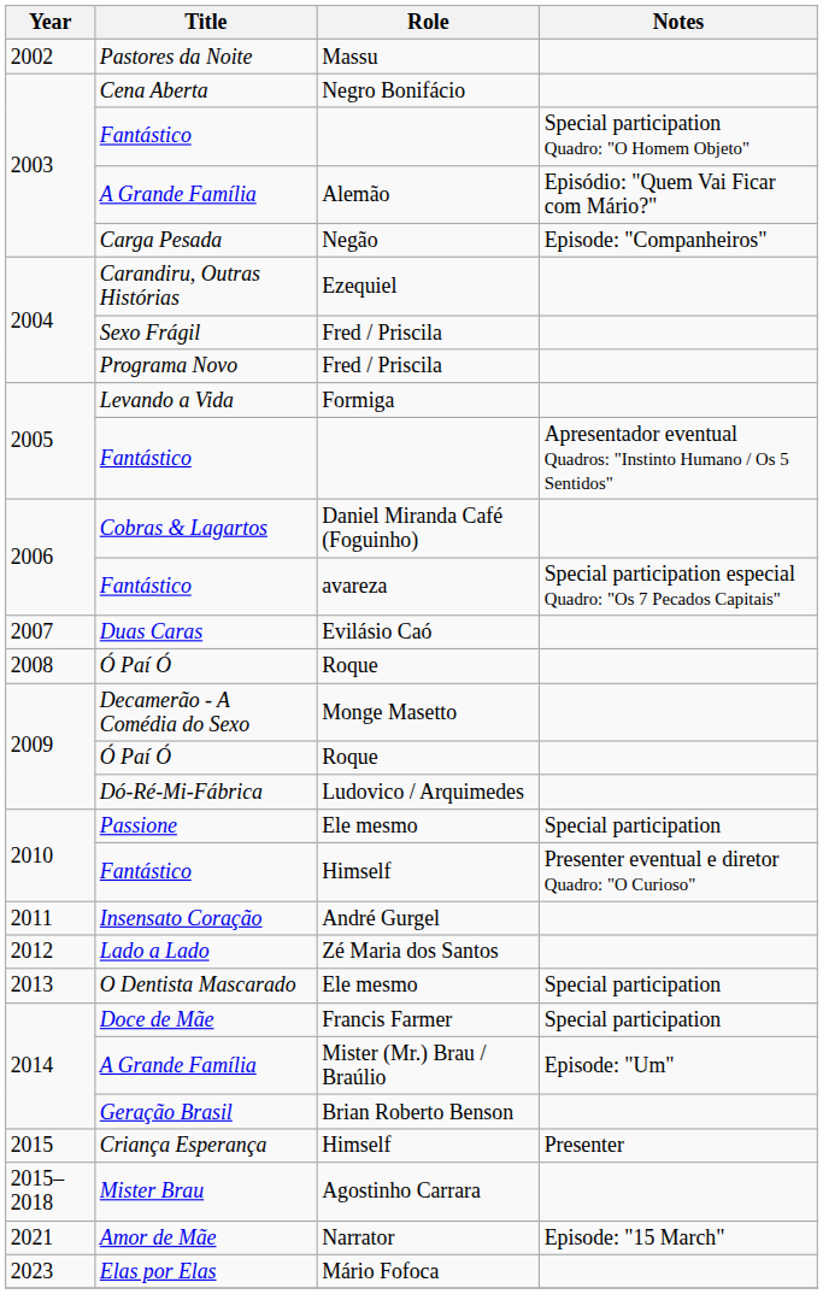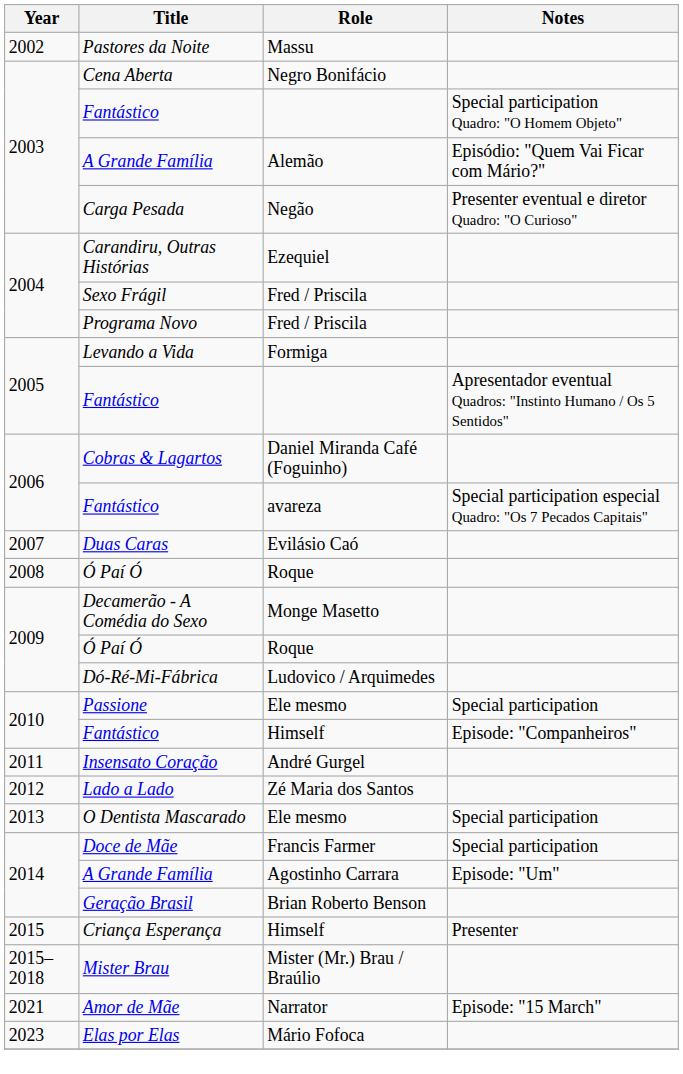 <table class="wikitable sortable">
 <tr>
 <th>Year</th>
 <th>Title</th>
 <th>Role</th>
 <th>Notes</th>
 </tr>
 <tr>
 <td>2002</td>
 <td><em>Pastores da Noite</em></td>
 <td>Massu</td>
 <td></td>
 </tr>
 <tr>
 <td rowspan="4">2003</td>
 <td><em>Cena Aberta</em></td>
 <td>Negro Bonifácio</td>
 <td></td>
 </tr>
 <tr>
 <td><em><a href='#'>Fantástico</a></em></td>
 <td></td>
 <td>Special participation <br><small>Quadro: "O Homem Objeto"</small></td>
 </tr>
 <tr>
 <td><em><a href='#'>A Grande Família</a></em></td>
 <td>Alemão</td>
 <td>Episódio: "Quem Vai Ficar com Mário?"</td>
 </tr>
 <tr>
 <td><em>Carga Pesada</em></td>
 <td>Negão</td>
-<td>Episode: "Companheiros"</td>
+<td>Presenter  eventual e diretor<br><small>Quadro: "O Curioso"</small></td>
 </tr>
 <tr>
 <td rowspan="3">2004</td>
 <td><em>Carandiru, Outras Histórias</em></td>
 <td>Ezequiel</td>
 <td></td>
 </tr>
 <tr>
 <td><em>Sexo Frágil</em></td>
 <td>Fred / Priscila</td>
 <td></td>
 </tr>
 <tr>
 <td><em>Programa Novo</em></td>
 <td>Fred / Priscila</td>
 <td></td>
 </tr>
 <tr>
 <td rowspan="2">2005</td>
 <td><em>Levando a Vida</em></td>
 <td>Formiga</td>
 <td></td>
 </tr>
 <tr>
 <td><em><a href='#'>Fantástico</a></em></td>
 <td></td>
 <td>Apresentador eventual<br><small>Quadros: "Instinto Humano / Os 5 Sentidos"</small></td>
 </tr>
 <tr>
 <td rowspan="2">2006</td>
 <td><em><a href='#'>Cobras & Lagartos</a></em></td>
 <td>Daniel Miranda Café (Foguinho)</td>
 <td></td>
 </tr>
 <tr>
 <td><em><a href='#'>Fantástico</a></em></td>
 <td>avareza</td>
 <td>Special participation especial<br><small>Quadro: "Os 7 Pecados Capitais"</small></td>
 </tr>
 <tr>
 <td>2007</td>
 <td><em><a href='#'>Duas Caras</a></em></td>
 <td>Evilásio Caó</td>
 <td></td>
 </tr>
 <tr>
 <td>2008</td>
 <td><em>Ó Paí Ó</em></td>
 <td>Roque</td>
 <td></td>
 </tr>
 <tr>
 <td rowspan="3">2009</td>
 <td><em>Decamerão - A Comédia do Sexo</em></td>
 <td>Monge Masetto</td>
 <td></td>
 </tr>
 <tr>
 <td><em>Ó Paí Ó</em></td>
 <td>Roque</td>
 <td></td>
 </tr>
 <tr>
 <td><em>Dó-Ré-Mi-Fábrica</em></td>
 <td>Ludovico / Arquimedes</td>
 <td></td>
 </tr>
 <tr>
 <td rowspan="2">2010</td>
 <td><em><a href='#'>Passione</a></em></td>
 <td>Ele mesmo</td>
 <td>Special participation</td>
 </tr>
 <tr>
 <td><em><a href='#'>Fantástico</a></em></td>
 <td>Himself</td>
-<td>Presenter  eventual e diretor<br><small>Quadro: "O Curioso"</small></td>
+<td>Episode: "Companheiros"</td>
 </tr>
 <tr>
 <td>2011</td>
 <td><em><a href='#'>Insensato Coração</a></em></td>
 <td>André Gurgel</td>
 <td></td>
 </tr>
 <tr>
 <td>2012</td>
 <td><em><a href='#'>Lado a Lado</a></em></td>
 <td>Zé Maria dos Santos</td>
 <td></td>
 </tr>
 <tr>
 <td>2013</td>
 <td><em>O Dentista Mascarado</em></td>
 <td>Ele mesmo </td>
 <td>Special participation</td>
 </tr>
 <tr>
 <td rowspan="3">2014</td>
 <td><em><a href='#'>Doce de Mãe</a></em></td>
 <td>Francis Farmer </td>
 <td>Special participation</td>
 </tr>
 <tr>
 <td><em><a href='#'>A Grande Família</a></em></td>
-<td>Mister (Mr.) Brau / Braúlio</td>
+<td>Agostinho Carrara</td>
 <td>Episode: "Um"</td>
 </tr>
 <tr>
 <td><em><a href='#'>Geração Brasil</a></em></td>
 <td>Brian Roberto Benson </td>
 <td></td>
 </tr>
 <tr>
 <td>2015</td>
 <td><em>Criança Esperança</em></td>
 <td>Himself</td>
 <td>Presenter</td>
 </tr>
 <tr>
 <td>2015–2018</td>
 <td><em><a href='#'>Mister Brau</a></em></td>
-<td>Agostinho Carrara</td>
+<td>Mister (Mr.) Brau / Braúlio</td>
 <td></td>
 </tr>
 <tr>
 <td>2021</td>
 <td><em><a href='#'>Amor de Mãe</a></em></td>
 <td>Narrator</td>
 <td>Episode: "15 March"</td>
 </tr>
 <tr>
 <td>2023</td>
 <td><em><a href='#'>Elas por Elas</a></em></td>
 <td>Mário Fofoca</td>
 <td></td>
 </tr>
 <tr>
 </tr>
 </table>
